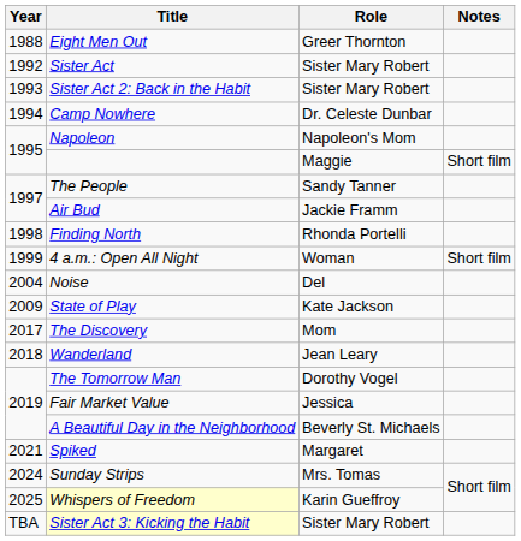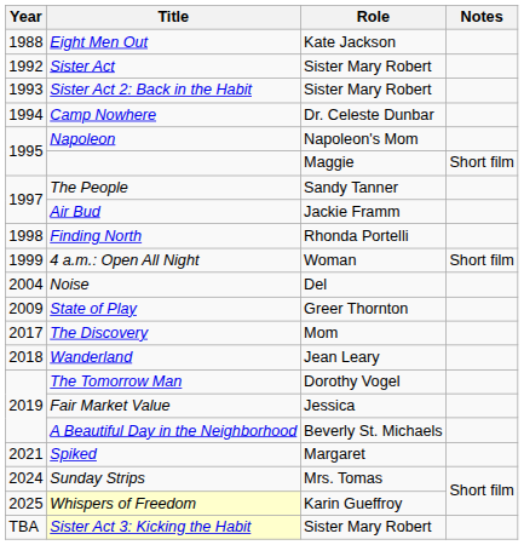 <table class="wikitable sortable">
 <tr>
 <th>Year</th>
 <th>Title</th>
 <th>Role</th>
 <th class="unsortable">Notes</th>
 </tr>
 <tr>
 <td>1988</td>
 <td><em><a href='#'>Eight Men Out</a></em></td>
-<td>Greer Thornton</td>
+<td>Kate Jackson</td>
 <td></td>
 </tr>
 <tr>
 <td>1992</td>
 <td><em><a href='#'>Sister Act</a></em></td>
 <td>Sister Mary Robert</td>
 <td></td>
 </tr>
 <tr>
 <td>1993</td>
 <td><em><a href='#'>Sister Act 2: Back in the Habit</a></em></td>
 <td>Sister Mary Robert</td>
 <td></td>
 </tr>
 <tr>
 <td>1994</td>
 <td><em><a href='#'>Camp Nowhere</a></em></td>
 <td>Dr. Celeste Dunbar</td>
 <td></td>
 </tr>
 <tr>
 <td rowspan="2">1995</td>
 <td><em><a href='#'>Napoleon</a></em></td>
 <td>Napoleon's Mom</td>
 <td></td>
 </tr>
 <tr>
 <td><em></em></td>
 <td>Maggie</td>
 <td>Short film</td>
 </tr>
 <tr>
 <td rowspan="2">1997</td>
 <td><em>The People</em></td>
 <td>Sandy Tanner</td>
 <td></td>
 </tr>
 <tr>
 <td><em><a href='#'>Air Bud</a></em></td>
 <td>Jackie Framm</td>
 <td></td>
 </tr>
 <tr>
 <td>1998</td>
 <td><em><a href='#'>Finding North</a></em></td>
 <td>Rhonda Portelli</td>
 <td></td>
 </tr>
 <tr>
 <td>1999</td>
 <td><em>4 a.m.: Open All Night</em></td>
 <td>Woman</td>
 <td>Short film</td>
 </tr>
 <tr>
 <td>2004</td>
 <td><em>Noise</em></td>
 <td>Del</td>
 <td></td>
 </tr>
 <tr>
 <td>2009</td>
 <td><em><a href='#'>State of Play</a></em></td>
-<td>Kate Jackson</td>
+<td>Greer Thornton</td>
 <td></td>
 </tr>
 <tr>
 <td>2017</td>
 <td><em><a href='#'>The Discovery</a></em></td>
 <td>Mom</td>
 <td></td>
 </tr>
 <tr>
 <td>2018</td>
 <td><em><a href='#'>Wanderland</a></em></td>
 <td>Jean Leary</td>
 <td></td>
 </tr>
 <tr>
 <td rowspan="3">2019</td>
 <td><em><a href='#'>The Tomorrow Man</a></em></td>
 <td>Dorothy Vogel</td>
 <td></td>
 </tr>
 <tr>
 <td><em>Fair Market Value</em></td>
 <td>Jessica</td>
 <td></td>
 </tr>
 <tr>
 <td><em><a href='#'>A Beautiful Day in the Neighborhood</a></em></td>
 <td>Beverly St. Michaels</td>
 <td></td>
 </tr>
 <tr>
 <td>2021</td>
 <td><em><a href='#'>Spiked</a></em></td>
 <td>Margaret</td>
 <td></td>
 </tr>
 <tr>
 <td>2024</td>
 <td><em>Sunday Strips</em></td>
 <td>Mrs. Tomas</td>
 <td rowspan="2">Short film</td>
 </tr>
 <tr>
 <td>2025</td>
 <td style="background:#FFFFCC;"><em>Whispers of Freedom</em> </td>
 <td>Karin Gueffroy</td>
 </tr>
 <tr>
 <td>TBA</td>
 <td style="background:#FFFFCC;"><em><a href='#'>Sister Act 3: Kicking the Habit</a></em> </td>
 <td>Sister Mary Robert</td>
 <td></td>
 </tr>
 </table>
